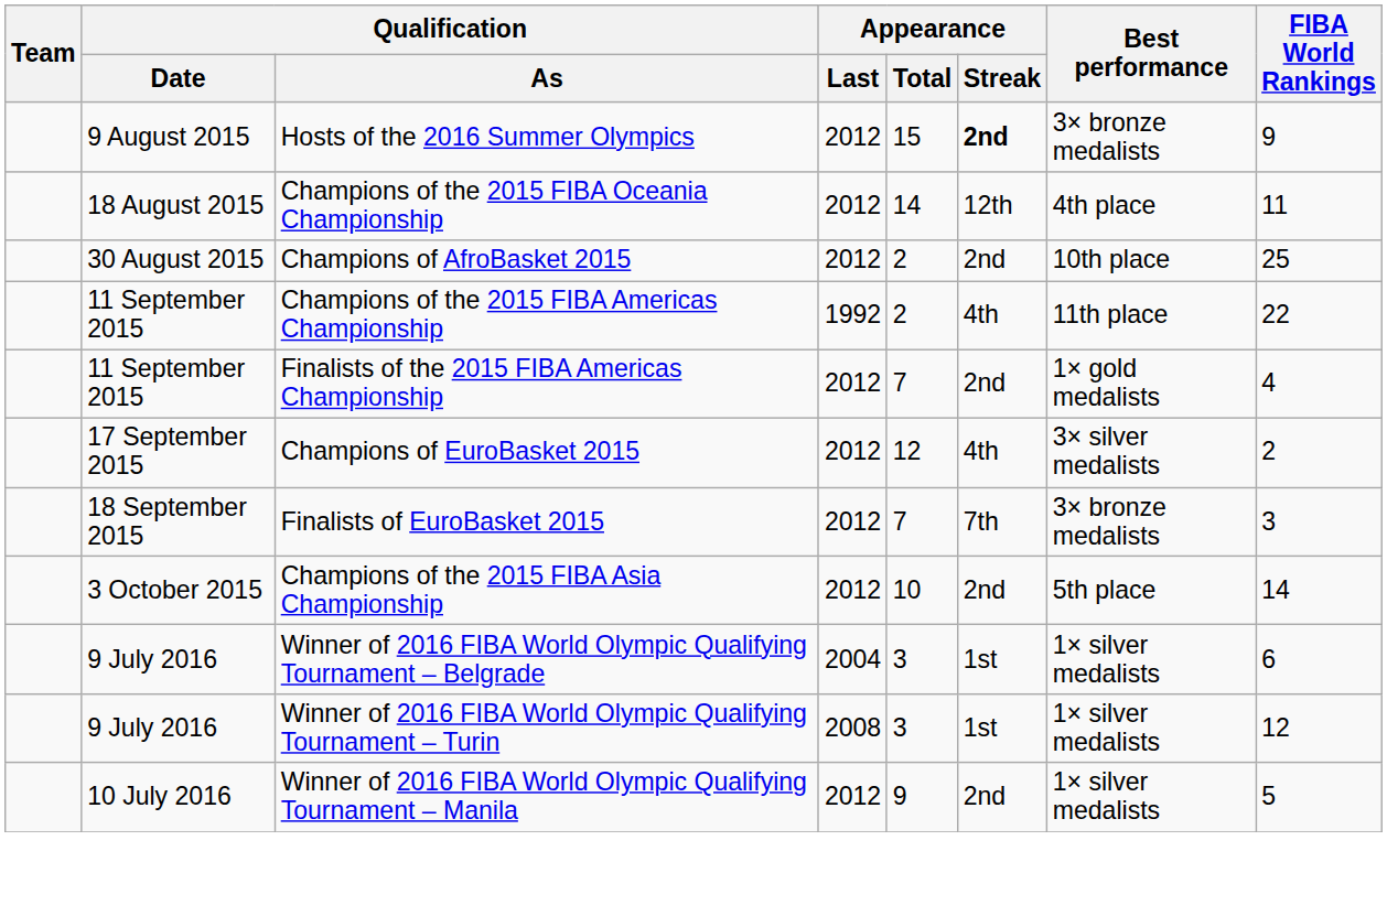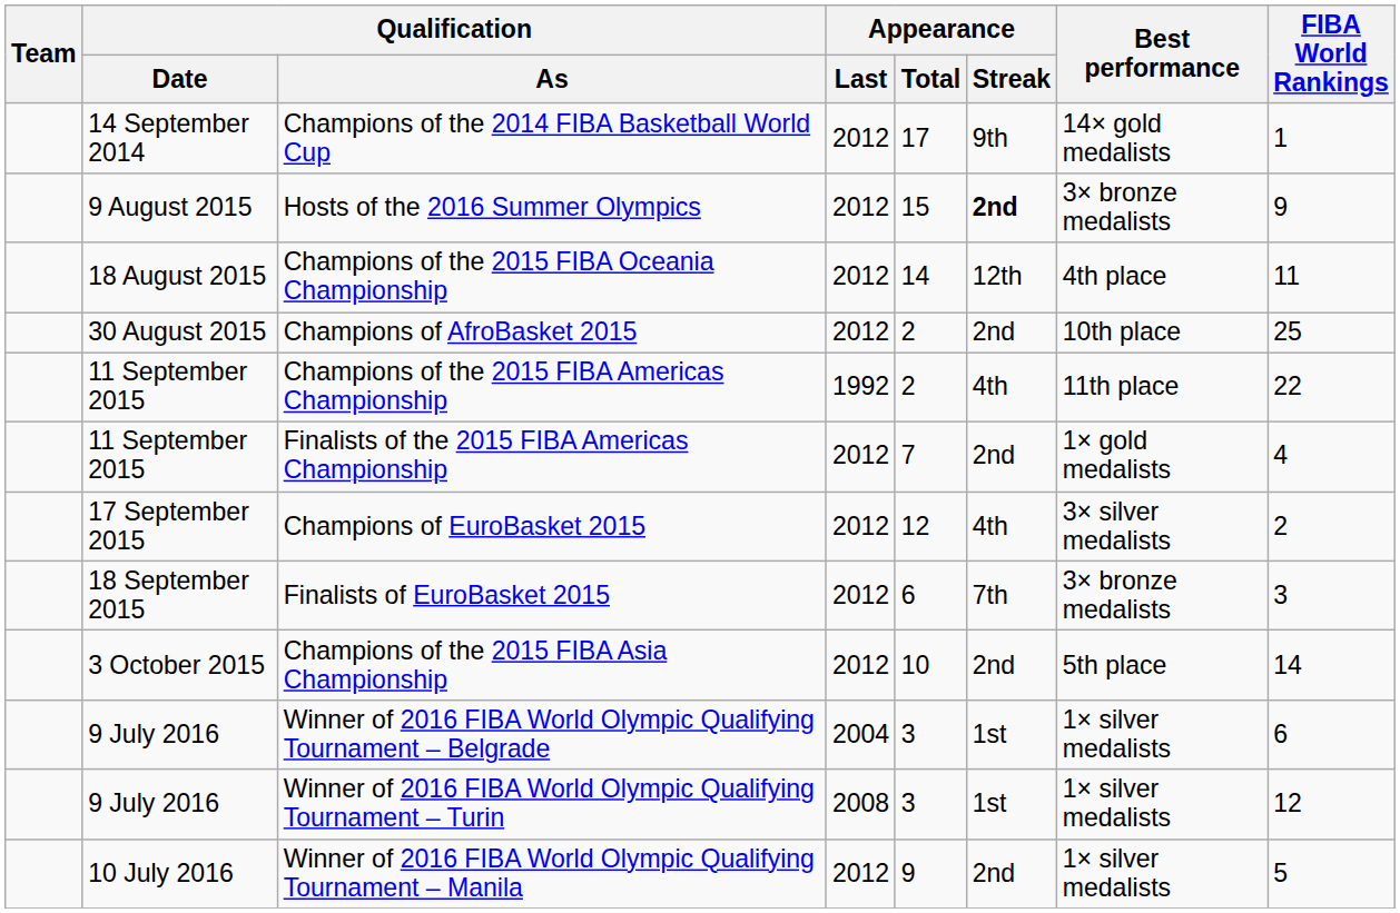 <table class=wikitable>
 <tr>
 <th rowspan=2>Team</th>
 <th colspan=2>Qualification</th>
 <th colspan=3>Appearance</th>
 <th rowspan=2>Best performance</th>
 <th rowspan=2><a href='#'>FIBA<br>World<br>Rankings</a></th>
 </tr>
 <tr>
 <th>Date</th>
 <th>As</th>
 <th>Last</th>
 <th>Total</th>
 <th>Streak</th>
+</tr>
+<tr>
+<td></td>
+<td>14 September 2014</td>
+<td>Champions of the <a href='#'>2014 FIBA Basketball World Cup</a></td>
+<td>2012</td>
+<td>17</td>
+<td>9th</td>
+<td>14× gold medalists</td>
+<td>1</td>
 </tr>
 <tr>
 <td></td>
 <td>9 August 2015</td>
 <td>Hosts of the <a href='#'>2016 Summer Olympics</a></td>
 <td>2012</td>
 <td>15</td>
 <td><strong>2nd</strong></td>
 <td>3× bronze medalists</td>
 <td>9</td>
 </tr>
 <tr>
 <td></td>
 <td>18 August 2015</td>
 <td>Champions of the <a href='#'>2015 FIBA Oceania Championship</a></td>
 <td>2012</td>
 <td>14</td>
 <td>12th</td>
 <td>4th place</td>
 <td>11</td>
 </tr>
 <tr>
 <td></td>
 <td>30 August 2015</td>
 <td>Champions of <a href='#'>AfroBasket 2015</a></td>
 <td>2012</td>
 <td>2</td>
 <td>2nd</td>
 <td>10th place</td>
 <td>25</td>
 </tr>
 <tr>
 <td></td>
 <td>11 September 2015</td>
 <td>Champions of the <a href='#'>2015 FIBA Americas Championship</a></td>
 <td>1992</td>
 <td>2</td>
 <td>4th</td>
 <td>11th place</td>
 <td>22</td>
 </tr>
 <tr>
 <td></td>
 <td>11 September 2015</td>
 <td>Finalists of the <a href='#'>2015 FIBA Americas Championship</a></td>
 <td>2012</td>
 <td>7</td>
 <td>2nd</td>
 <td>1× gold medalists</td>
 <td>4</td>
 </tr>
 <tr>
 <td></td>
 <td>17 September 2015</td>
 <td>Champions of <a href='#'>EuroBasket 2015</a></td>
 <td>2012</td>
 <td>12</td>
 <td>4th</td>
 <td>3× silver medalists</td>
 <td>2</td>
 </tr>
 <tr>
 <td></td>
 <td>18 September 2015</td>
 <td>Finalists of <a href='#'>EuroBasket 2015</a></td>
 <td>2012</td>
-<td>7</td>
+<td>6</td>
 <td>7th</td>
 <td>3× bronze medalists</td>
 <td>3</td>
 </tr>
 <tr>
 <td></td>
 <td>3 October 2015</td>
 <td>Champions of the <a href='#'>2015 FIBA Asia Championship</a></td>
 <td>2012</td>
 <td>10</td>
 <td>2nd</td>
 <td>5th place</td>
 <td>14</td>
 </tr>
 <tr>
 <td></td>
 <td>9 July 2016</td>
 <td>Winner of <a href='#'>2016 FIBA World Olympic Qualifying Tournament – Belgrade</a></td>
 <td>2004</td>
 <td>3</td>
 <td>1st</td>
 <td>1× silver medalists</td>
 <td>6</td>
 </tr>
 <tr>
 <td></td>
 <td>9 July 2016</td>
 <td>Winner of <a href='#'>2016 FIBA World Olympic Qualifying Tournament – Turin</a></td>
 <td>2008</td>
 <td>3</td>
 <td>1st</td>
 <td>1× silver medalists</td>
 <td>12</td>
 </tr>
 <tr>
 <td></td>
 <td>10 July 2016</td>
 <td>Winner of <a href='#'>2016 FIBA World Olympic Qualifying Tournament – Manila</a></td>
 <td>2012</td>
 <td>9</td>
 <td>2nd</td>
 <td>1× silver medalists</td>
 <td>5</td>
 </tr>
 </table>
